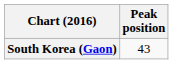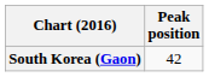 <table class="wikitable plainrowheaders sortable">
 <tr>
 <th>Chart (2016)</th>
 <th>Peak<br>position</th>
 </tr>
 <tr>
 <th scope="row">South Korea (<a href='#'>Gaon</a>)</th>
-<td align="center">43</td>
+<td align="center">42</td>
 </tr>
 </table>
